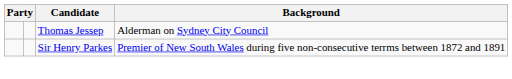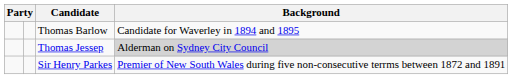 <table class="wikitable">
 <tr>
 <th colspan="2">Party</th>
 <th>Candidate</th>
 <th>Background</th>
 </tr>
 <tr>
 <td> </td>
 <td></td>
+<td>Thomas Barlow</td>
+<td>Candidate for Waverley in <a href='#'>1894</a> and <a href='#'>1895</a></td>
+</tr>
+<tr>
+<td> </td>
+<td></td>
 <td><a href='#'>Thomas Jessep</a></td>
-<td>Alderman on <a href='#'>Sydney City Council</a></td>
+<td style="background: lightgrey;">Alderman on <a href='#'>Sydney City Council</a></td>
 </tr>
 <tr>
 <td> </td>
 <td></td>
 <td><a href='#'>Sir Henry Parkes</a></td>
 <td><a href='#'>Premier of New South Wales</a> during five non-consecutive terrms between 1872 and 1891</td>
 </tr>
 </table>
